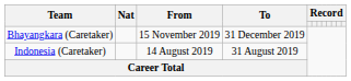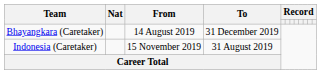 <table class="wikitable" style="text-align: center;">
 <tr>
 <th rowspan="2">Team</th>
 <th rowspan="2">Nat</th>
 <th rowspan="2">From</th>
 <th rowspan="2">To</th>
 <th colspan="8">Record</th>
 </tr>
 <tr>
 <th></th>
 <th></th>
 <th></th>
 <th></th>
 <th></th>
 <th></th>
 <th></th>
 <th></th>
 </tr>
 <tr>
 <td><a href='#'>Bhayangkara</a> (Caretaker)</td>
 <td></td>
-<td>15 November 2019</td>
+<td>14 August 2019</td>
 <td>31 December 2019<br></td>
 </tr>
 <tr>
 <td><a href='#'>Indonesia</a> (Caretaker)</td>
 <td></td>
-<td>14 August 2019</td>
+<td>15 November 2019</td>
 <td>31 August 2019<br></td>
 </tr>
 <tr>
 <th colspan="4">Career Total<br></th>
 </tr>
 </table>
